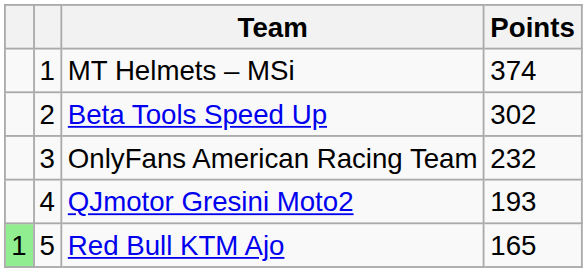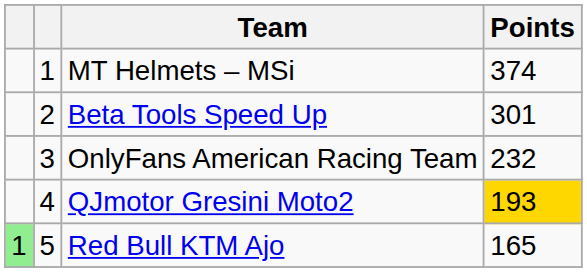 <table class="wikitable" style="font-size: 95%;">
 <tr>
 <th></th>
 <th></th>
 <th>Team</th>
 <th>Points</th>
 </tr>
 <tr>
 <td></td>
 <td align=center>1</td>
 <td> MT Helmets – MSi</td>
 <td align=left>374</td>
 </tr>
 <tr>
 <td></td>
 <td align=center>2</td>
 <td> <a href='#'>Beta Tools Speed Up</a></td>
-<td align=left>302</td>
+<td align=left>301</td>
 </tr>
 <tr>
 <td></td>
 <td align=center>3</td>
 <td> OnlyFans American Racing Team</td>
 <td align=left>232</td>
 </tr>
 <tr>
 <td></td>
 <td align=center>4</td>
 <td> <a href='#'>QJmotor Gresini Moto2</a></td>
-<td align=left>193</td>
+<td align=left style="background: gold;">193</td>
 </tr>
 <tr>
 <td style="background: lightgreen;"> 1</td>
 <td align=center>5</td>
 <td> <a href='#'>Red Bull KTM Ajo</a></td>
 <td align=left>165</td>
 </tr>
 </table>
